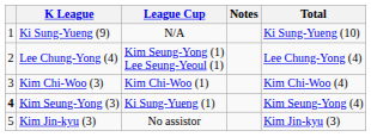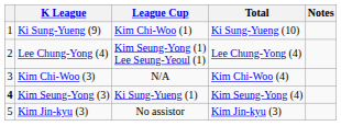 <table class="wikitable" style="text-align:center">
 <tr>
 <th></th>
 <th><a href='#'>K League</a></th>
 <th><a href='#'>League Cup</a></th>
+<th>Total</th>
 <th>Notes</th>
-<th>Total</th>
 </tr>
 <tr>
 <td>1</td>
 <td align=left> <a href='#'>Ki Sung-Yueng</a> (9)</td>
-<td>N/A</td>
+<td align=left> <a href='#'>Kim Chi-Woo</a> (1)</td>
+<td align=left> <a href='#'>Ki Sung-Yueng</a> (10)</td>
 <td></td>
-<td align=left> <a href='#'>Ki Sung-Yueng</a> (10)</td>
 </tr>
 <tr>
 <td>2</td>
 <td align=left> <a href='#'>Lee Chung-Yong</a> (4)</td>
 <td align=left> <a href='#'>Kim Seung-Yong</a> (1) <br>  <a href='#'>Lee Seung-Yeoul</a> (1)</td>
+<td align=left> <a href='#'>Lee Chung-Yong</a> (4)</td>
 <td></td>
-<td align=left> <a href='#'>Lee Chung-Yong</a> (4)</td>
 </tr>
 <tr>
 <td>3</td>
 <td align=left> <a href='#'>Kim Chi-Woo</a> (3)</td>
-<td align=left> <a href='#'>Kim Chi-Woo</a> (1)</td>
+<td>N/A</td>
+<td align=left> <a href='#'>Kim Chi-Woo</a> (4)</td>
 <td></td>
-<td align=left> <a href='#'>Kim Chi-Woo</a> (4)</td>
 </tr>
 <tr>
 <td><strong>4</strong></td>
 <td align=left> <a href='#'>Kim Seung-Yong</a> (3)</td>
 <td align=left> <a href='#'>Ki Sung-Yueng</a> (1)</td>
+<td align=left> <a href='#'>Kim Seung-Yong</a> (4)</td>
 <td></td>
-<td align=left> <a href='#'>Kim Seung-Yong</a> (4)</td>
 </tr>
 <tr>
 <td>5</td>
 <td align=left> <a href='#'>Kim Jin-kyu</a> (3)</td>
 <td>No assistor</td>
+<td align=left> <a href='#'>Kim Jin-kyu</a> (3)</td>
 <td></td>
-<td align=left> <a href='#'>Kim Jin-kyu</a> (3)</td>
 </tr>
 </table>
